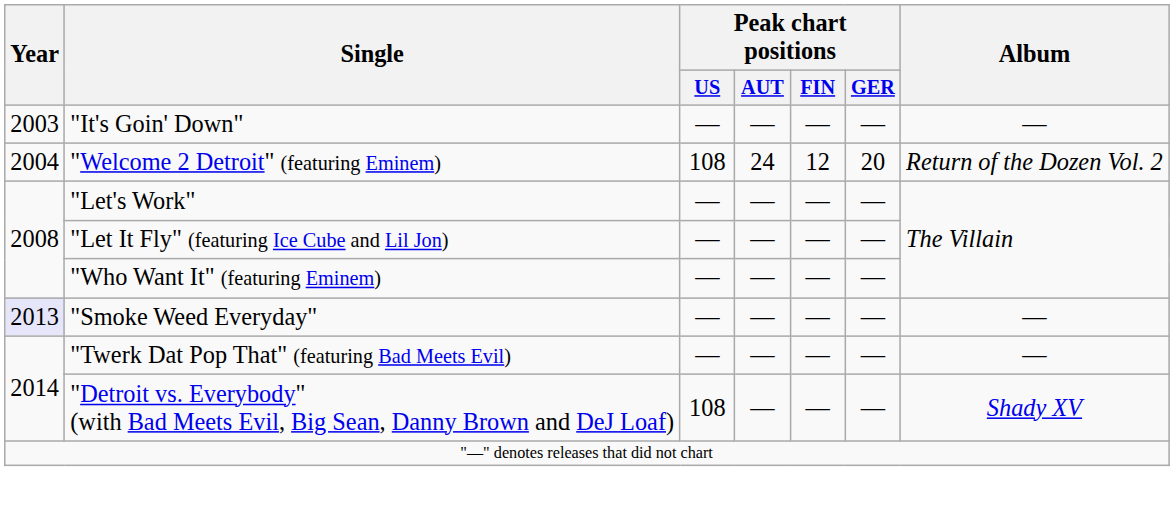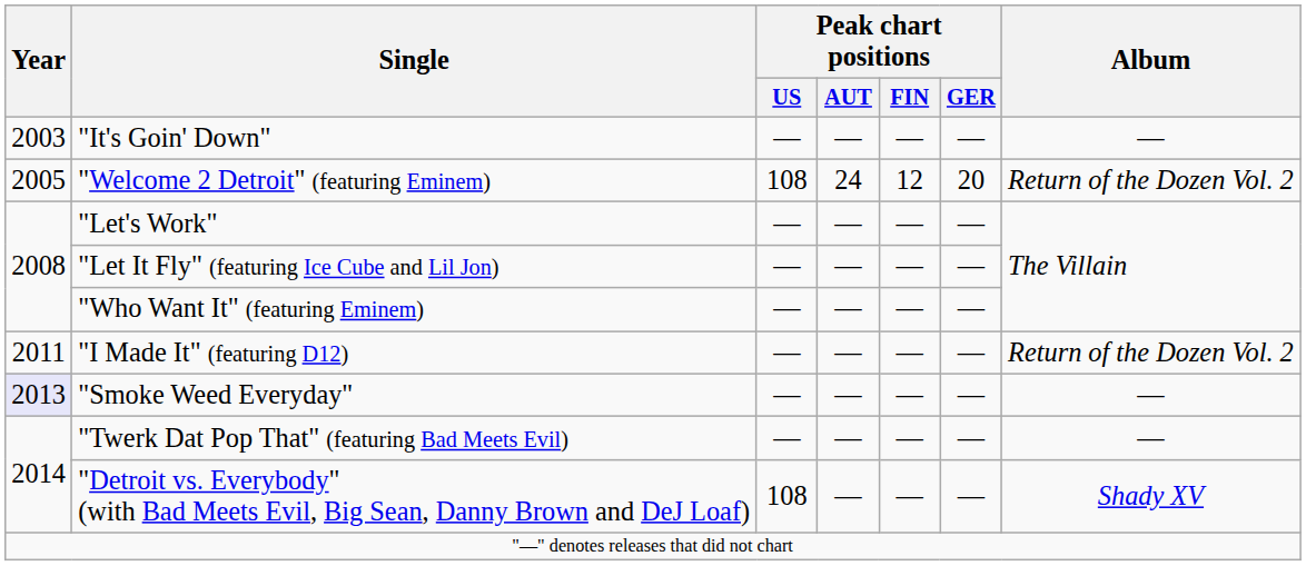 <table class="wikitable plainrowheaders sortable" style="text-align:center;">
 <tr>
 <th rowspan="2">Year</th>
 <th rowspan="2">Single</th>
 <th colspan="4">Peak chart positions</th>
 <th rowspan="2">Album</th>
 </tr>
 <tr style="font-size:smaller;">
 <th style="width:30px;"><a href='#'>US</a><br></th>
 <th style="width:30px;"><a href='#'>AUT</a><br></th>
 <th style="width:30px;"><a href='#'>FIN</a><br></th>
 <th style="width:30px;"><a href='#'>GER</a><br></th>
 </tr>
 <tr>
 <td>2003</td>
 <td style="text-align:left;">"It's Goin' Down"</td>
 <td>—</td>
 <td>—</td>
 <td>—</td>
 <td>—</td>
 <td>—</td>
 </tr>
 <tr>
-<td>2004</td>
+<td>2005</td>
 <td style="text-align:left;">"<a href='#'>Welcome 2 Detroit</a>" <small>(featuring <a href='#'>Eminem</a>)</small></td>
 <td>108</td>
 <td>24</td>
 <td>12</td>
 <td>20</td>
 <td><em>Return of the Dozen Vol. 2</em></td>
 </tr>
 <tr>
 <td rowspan="3">2008</td>
 <td style="text-align:left;">"Let's Work"</td>
 <td>—</td>
 <td>—</td>
 <td>—</td>
 <td>—</td>
 <td style="text-align:left;" rowspan="3"><em>The Villain</em></td>
 </tr>
 <tr>
 <td style="text-align:left;">"Let It Fly" <small>(featuring <a href='#'>Ice Cube</a> and <a href='#'>Lil Jon</a>)</small></td>
 <td>—</td>
 <td>—</td>
 <td>—</td>
 <td>—</td>
 </tr>
 <tr>
 <td style="text-align:left;">"Who Want It" <small>(featuring <a href='#'>Eminem</a>)</small></td>
 <td>—</td>
 <td>—</td>
 <td>—</td>
 <td>—</td>
 </tr>
 <tr>
+<td>2011</td>
+<td style="text-align:left;">"I Made It" <small>(featuring <a href='#'>D12</a>)</small></td>
+<td>—</td>
+<td>—</td>
+<td>—</td>
+<td>—</td>
+<td><em>Return of the Dozen Vol. 2</em></td>
+</tr>
+<tr>
 <td style="background: lavender;">2013</td>
 <td style="text-align:left;">"Smoke Weed Everyday"</td>
 <td>—</td>
 <td>—</td>
 <td>—</td>
 <td>—</td>
 <td>—</td>
 </tr>
 <tr>
 <td rowspan="2">2014</td>
 <td style="text-align:left;">"Twerk Dat Pop That" <small>(featuring <a href='#'>Bad Meets Evil</a>)</small></td>
 <td>—</td>
 <td>—</td>
 <td>—</td>
 <td>—</td>
 <td>—</td>
 </tr>
 <tr>
 <td style="text-align:left;">"<a href='#'>Detroit vs. Everybody</a>"<br><span>(with <a href='#'>Bad Meets Evil</a>, <a href='#'>Big Sean</a>, <a href='#'>Danny Brown</a> and <a href='#'>DeJ Loaf</a>)</span></td>
 <td>108</td>
 <td>—</td>
 <td>—</td>
 <td>—</td>
 <td><em><a href='#'>Shady XV</a></em></td>
 </tr>
 <tr>
 <td colspan="7" style="font-size:8pt">"—" denotes releases that did not chart</td>
 </tr>
 </table>
